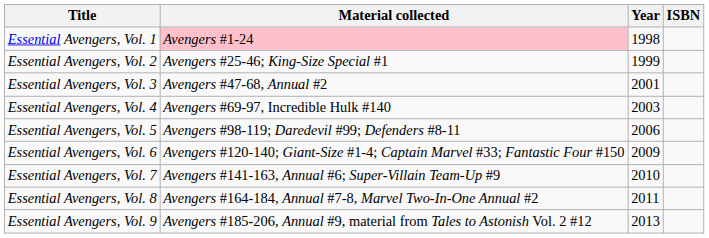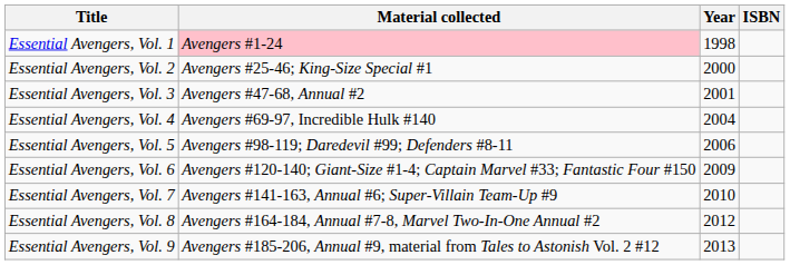 <table class="wikitable sortable">
 <tr>
 <th>Title</th>
 <th>Material collected</th>
 <th>Year</th>
 <th>ISBN</th>
 </tr>
 <tr>
 <td><em><a href='#'>Essential</a> Avengers, Vol. 1</em></td>
 <td style="background: pink;"><em>Avengers</em> #1-24</td>
 <td>1998</td>
 <td style=white-space:nowrap></td>
 </tr>
 <tr>
 <td><em>Essential Avengers, Vol. 2</em></td>
 <td><em>Avengers</em> #25-46; <em>King-Size Special</em> #1</td>
-<td>1999</td>
+<td>2000</td>
 <td></td>
 </tr>
 <tr>
 <td><em>Essential Avengers, Vol. 3</em></td>
 <td><em>Avengers</em> #47-68, <em>Annual</em> #2</td>
 <td>2001</td>
 <td></td>
 </tr>
 <tr>
 <td><em>Essential Avengers, Vol. 4</em></td>
 <td><em>Avengers</em> #69-97, Incredible Hulk #140</td>
-<td>2003</td>
+<td>2004</td>
 <td></td>
 </tr>
 <tr>
 <td><em>Essential Avengers, Vol. 5</em></td>
 <td><em>Avengers</em> #98-119; <em>Daredevil</em> #99; <em>Defenders</em> #8-11</td>
 <td>2006</td>
 <td></td>
 </tr>
 <tr>
 <td><em>Essential Avengers, Vol. 6</em></td>
 <td><em>Avengers</em> #120-140; <em>Giant-Size</em> #1-4; <em>Captain Marvel</em> #33; <em>Fantastic Four</em> #150</td>
 <td>2009</td>
 <td></td>
 </tr>
 <tr>
 <td><em>Essential Avengers, Vol. 7</em></td>
 <td><em>Avengers</em> #141-163, <em>Annual</em> #6; <em>Super-Villain Team-Up</em> #9</td>
 <td>2010</td>
 <td></td>
 </tr>
 <tr>
 <td><em>Essential Avengers, Vol. 8</em></td>
 <td><em>Avengers</em> #164-184, <em>Annual</em> #7-8, <em>Marvel Two-In-One Annual</em> #2</td>
-<td>2011</td>
+<td>2012</td>
 <td></td>
 </tr>
 <tr>
 <td><em>Essential Avengers, Vol. 9</em></td>
 <td><em>Avengers</em> #185-206, <em>Annual</em> #9, material from <em>Tales to Astonish</em> Vol. 2 #12</td>
 <td>2013</td>
 <td></td>
 </tr>
 </table>
